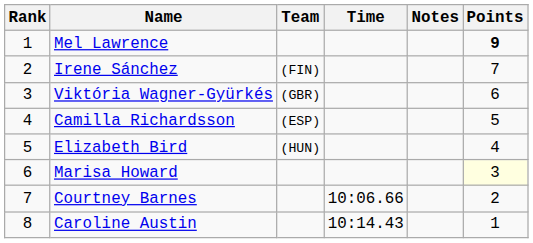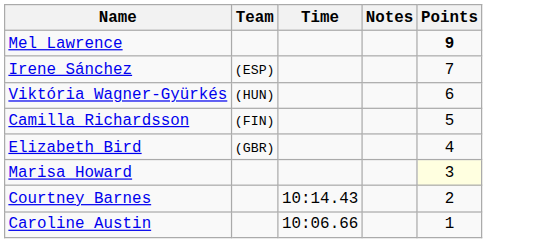 <table class="wikitable sortable" style="text-align:center">
 <tr>
-<th>Rank</th>
 <th>Name</th>
 <th>Team</th>
 <th>Time</th>
 <th>Notes</th>
 <th>Points</th>
 </tr>
 <tr>
-<td>1</td>
 <td align=left><a href='#'>Mel Lawrence</a></td>
 <td align=left></td>
 <td></td>
 <td></td>
 <td><strong>9</strong></td>
 </tr>
 <tr>
-<td>2</td>
 <td align=left><a href='#'>Irene Sánchez</a></td>
-<td align=left> <small>(FIN)</small></td>
+<td align=left> <small>(ESP)</small></td>
 <td></td>
 <td></td>
 <td>7</td>
 </tr>
 <tr>
-<td>3</td>
 <td align=left><a href='#'>Viktória Wagner-Gyürkés</a></td>
-<td align=left> <small>(GBR)</small></td>
+<td align=left> <small>(HUN)</small></td>
 <td></td>
 <td></td>
 <td>6</td>
 </tr>
 <tr>
-<td>4</td>
 <td align=left><a href='#'>Camilla Richardsson</a></td>
-<td align=left> <small>(ESP)</small></td>
+<td align=left> <small>(FIN)</small></td>
 <td></td>
 <td></td>
 <td>5</td>
 </tr>
 <tr>
-<td>5</td>
 <td align=left><a href='#'>Elizabeth Bird</a></td>
-<td align=left> <small>(HUN)</small></td>
+<td align=left> <small>(GBR)</small></td>
 <td></td>
 <td></td>
 <td>4</td>
 </tr>
 <tr>
-<td>6</td>
 <td align=left><a href='#'>Marisa Howard</a></td>
 <td align=left></td>
 <td></td>
 <td></td>
 <td style="background: lightyellow;">3</td>
 </tr>
 <tr>
-<td>7</td>
 <td align=left><a href='#'>Courtney Barnes</a></td>
 <td align=left></td>
-<td>10:06.66</td>
+<td>10:14.43</td>
 <td></td>
 <td>2</td>
 </tr>
 <tr>
-<td>8</td>
 <td align=left><a href='#'>Caroline Austin</a></td>
 <td align=left></td>
-<td>10:14.43</td>
+<td>10:06.66</td>
 <td></td>
 <td>1</td>
 </tr>
 </table>
